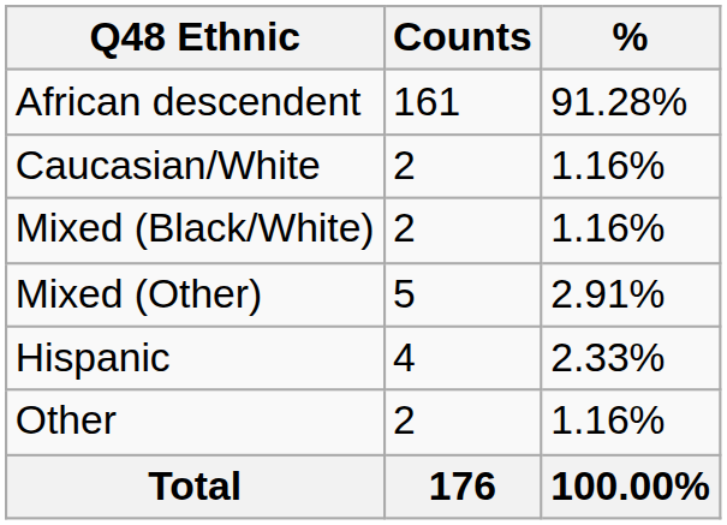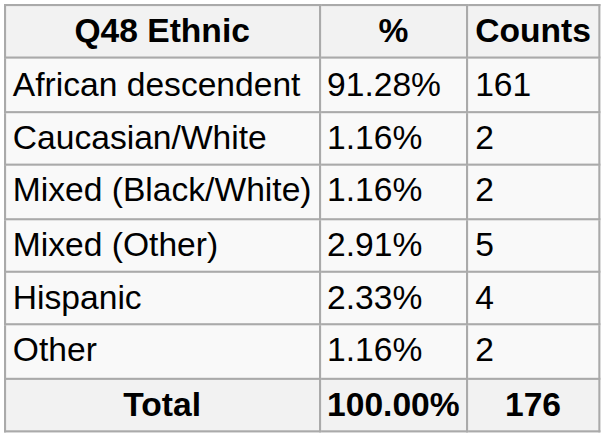 <table class="wikitable sortable">
 <tr>
 <th>Q48 Ethnic</th>
+<th>%</th>
 <th>Counts</th>
-<th>%</th>
 </tr>
 <tr>
 <td>African descendent</td>
+<td>91.28%</td>
 <td>161</td>
-<td>91.28%</td>
 </tr>
 <tr>
 <td>Caucasian/White</td>
+<td>1.16%</td>
 <td>2</td>
-<td>1.16%</td>
 </tr>
 <tr>
 <td>Mixed (Black/White)</td>
+<td>1.16%</td>
 <td>2</td>
-<td>1.16%</td>
 </tr>
 <tr>
 <td>Mixed (Other)</td>
+<td>2.91%</td>
 <td>5</td>
-<td>2.91%</td>
 </tr>
 <tr>
 <td>Hispanic</td>
+<td>2.33%</td>
 <td>4</td>
-<td>2.33%</td>
 </tr>
 <tr>
 <td>Other</td>
+<td>1.16%</td>
 <td>2</td>
-<td>1.16%</td>
 </tr>
 <tr>
 <th>Total</th>
+<th>100.00%</th>
 <th>176</th>
-<th>100.00%</th>
 </tr>
 </table>
